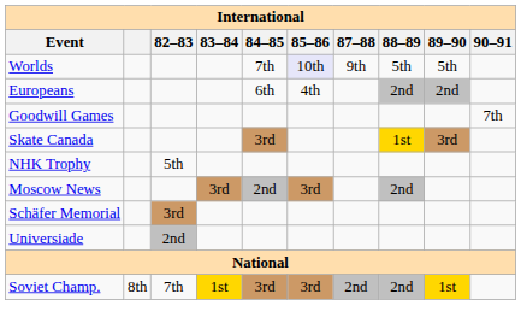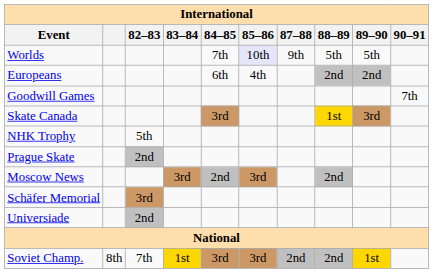 <table class="wikitable" style="text-align:center">
 <tr>
 <th style="background-color: #ffdead; " colspan=10 align=center>International</th>
 </tr>
 <tr>
 <th>Event</th>
 <th></th>
 <th>82–83</th>
 <th>83–84</th>
 <th>84–85</th>
 <th>85–86</th>
 <th>87–88</th>
 <th>88–89</th>
 <th>89–90</th>
 <th>90–91</th>
 </tr>
 <tr>
 <td align=left><a href='#'>Worlds</a></td>
 <td></td>
 <td></td>
 <td></td>
 <td>7th</td>
 <td style="background: lavender;">10th</td>
 <td>9th</td>
 <td>5th</td>
 <td>5th</td>
 <td></td>
 </tr>
 <tr>
 <td align=left><a href='#'>Europeans</a></td>
 <td></td>
 <td></td>
 <td></td>
 <td>6th</td>
 <td>4th</td>
 <td></td>
 <td bgcolor=silver>2nd</td>
 <td bgcolor=silver>2nd</td>
 <td></td>
 </tr>
 <tr>
 <td align=left><a href='#'>Goodwill Games</a></td>
 <td></td>
 <td></td>
 <td></td>
 <td></td>
 <td></td>
 <td></td>
 <td></td>
 <td></td>
 <td>7th</td>
 </tr>
 <tr>
 <td align=left><a href='#'>Skate Canada</a></td>
 <td></td>
 <td></td>
 <td></td>
 <td bgcolor=cc9966>3rd</td>
 <td></td>
 <td></td>
 <td bgcolor=gold>1st</td>
 <td bgcolor=cc9966>3rd</td>
 <td></td>
 </tr>
 <tr>
 <td align=left><a href='#'>NHK Trophy</a></td>
 <td></td>
 <td>5th</td>
 <td></td>
 <td></td>
 <td></td>
 <td></td>
 <td></td>
 <td></td>
 <td></td>
 </tr>
 <tr>
+<td align=left><a href='#'>Prague Skate</a></td>
+<td></td>
+<td bgcolor=silver>2nd</td>
+<td></td>
+<td></td>
+<td></td>
+<td></td>
+<td></td>
+<td></td>
+<td></td>
+</tr>
+<tr>
 <td align=left><a href='#'>Moscow News</a></td>
 <td></td>
 <td></td>
 <td bgcolor=cc9966>3rd</td>
 <td bgcolor=silver>2nd</td>
 <td bgcolor=cc9966>3rd</td>
 <td></td>
 <td bgcolor=silver>2nd</td>
 <td></td>
 <td></td>
 </tr>
 <tr>
 <td align=left><a href='#'>Schäfer Memorial</a></td>
 <td></td>
 <td bgcolor=cc9966>3rd</td>
 <td></td>
 <td></td>
 <td></td>
 <td></td>
 <td></td>
 <td></td>
 <td></td>
 </tr>
 <tr>
 <td align=left><a href='#'>Universiade</a></td>
 <td></td>
 <td bgcolor=silver>2nd</td>
 <td></td>
 <td></td>
 <td></td>
 <td></td>
 <td></td>
 <td></td>
 <td></td>
 </tr>
 <tr>
 <th style="background-color: #ffdead; " colspan=10 align=center>National</th>
 </tr>
 <tr>
 <td align=left><a href='#'>Soviet Champ.</a></td>
 <td>8th</td>
 <td>7th</td>
 <td bgcolor=gold>1st</td>
 <td bgcolor=cc9966>3rd</td>
 <td bgcolor=cc9966>3rd</td>
 <td bgcolor=silver>2nd</td>
 <td bgcolor=silver>2nd</td>
 <td bgcolor=gold>1st</td>
 <td></td>
 </tr>
 </table>
